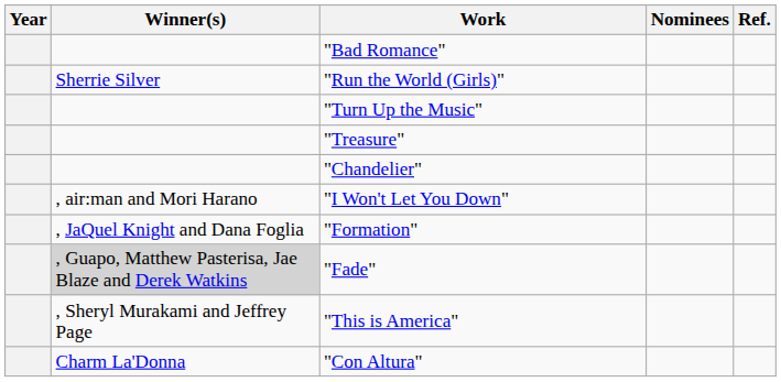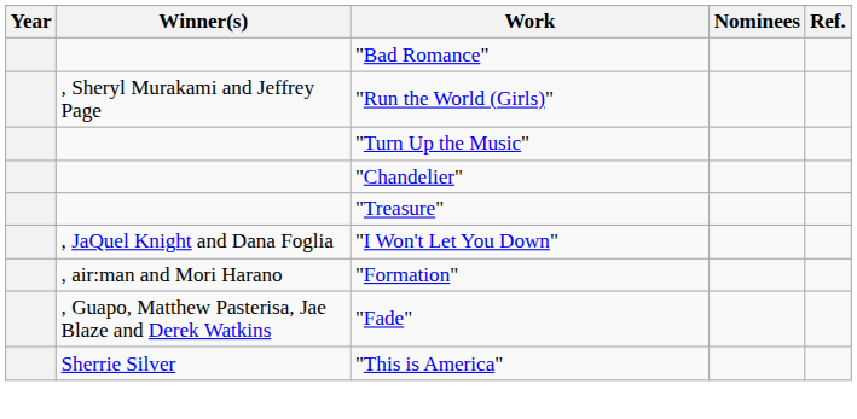 <table class="wikitable sortable">
 <tr>
 <th scope="col" style="width:5px;">Year</th>
 <th scope="col" style="width:220px;">Winner(s)</th>
 <th scope="col" style="width:270px;">Work</th>
 <th scope="col" class="unsortable">Nominees</th>
 <th scope="col" class="unsortable">Ref.</th>
 </tr>
 <tr>
 <th scope="row"></th>
 <td></td>
 <td>"<a href='#'>Bad Romance</a>" </td>
 <td></td>
 <td align="center"></td>
 </tr>
 <tr>
 <th scope="row"></th>
-<td><a href='#'>Sherrie Silver</a></td>
+<td>, Sheryl Murakami and Jeffrey Page</td>
 <td>"<a href='#'>Run the World (Girls)</a>" </td>
 <td></td>
 <td align="center"></td>
 </tr>
 <tr>
 <th scope="row"></th>
 <td></td>
 <td>"<a href='#'>Turn Up the Music</a>" </td>
 <td></td>
 <td align="center"></td>
 </tr>
 <tr>
 <th scope="row"></th>
 <td></td>
+<td>"<a href='#'>Chandelier</a>" </td>
+<td></td>
+<td align="center"></td>
+</tr>
+<tr>
+<th scope="row"></th>
+<td></td>
 <td>"<a href='#'>Treasure</a>" </td>
 <td></td>
 <td align="center"></td>
 </tr>
 <tr>
 <th scope="row"></th>
-<td></td>
-<td>"<a href='#'>Chandelier</a>" </td>
+<td>, <a href='#'>JaQuel Knight</a> and Dana Foglia</td>
+<td>"<a href='#'>I Won't Let You Down</a>" </td>
 <td></td>
 <td align="center"></td>
 </tr>
 <tr>
 <th scope="row"></th>
 <td>, air:man and Mori Harano</td>
-<td>"<a href='#'>I Won't Let You Down</a>" </td>
-<td></td>
-<td align="center"></td>
-</tr>
-<tr>
-<th scope="row"></th>
-<td>, <a href='#'>JaQuel Knight</a> and Dana Foglia</td>
 <td>"<a href='#'>Formation</a>" </td>
 <td></td>
 <td align="center"></td>
 </tr>
 <tr>
 <th scope="row"></th>
-<td style="background: lightgrey;">, Guapo, Matthew Pasterisa, Jae Blaze and <a href='#'>Derek Watkins</a></td>
+<td>, Guapo, Matthew Pasterisa, Jae Blaze and <a href='#'>Derek Watkins</a></td>
 <td>"<a href='#'>Fade</a>" </td>
 <td></td>
 <td align="center"></td>
 </tr>
 <tr>
 <th scope="row"></th>
-<td>, Sheryl Murakami and Jeffrey Page</td>
+<td><a href='#'>Sherrie Silver</a></td>
 <td>"<a href='#'>This is America</a>" </td>
 <td></td>
 <td align="center"></td>
 </tr>
-<tr>
-<th scope="row"></th>
-<td><a href='#'>Charm La'Donna</a></td>
-<td>"<a href='#'>Con Altura</a>" </td>
-<td></td>
-<td align="center"></td>
-</tr>
 </table>
